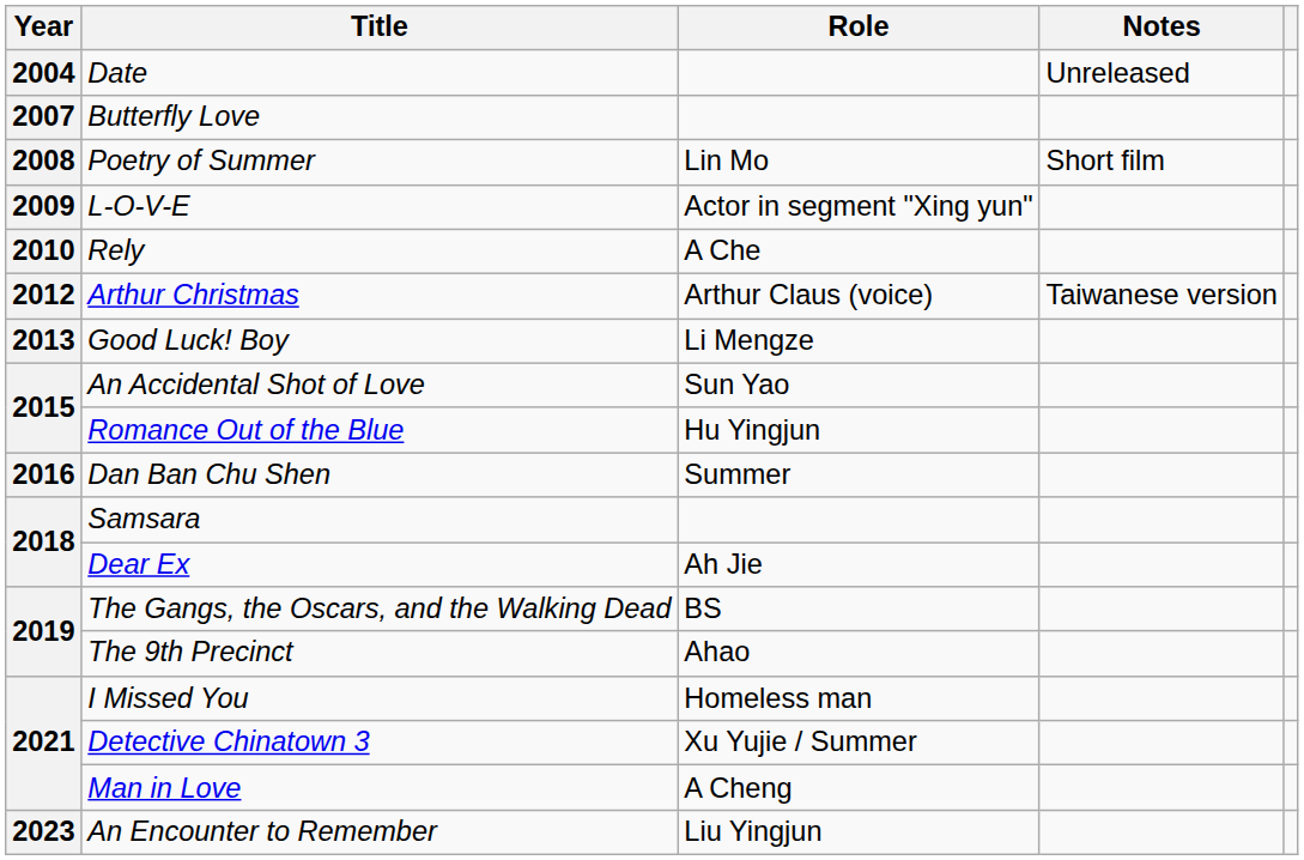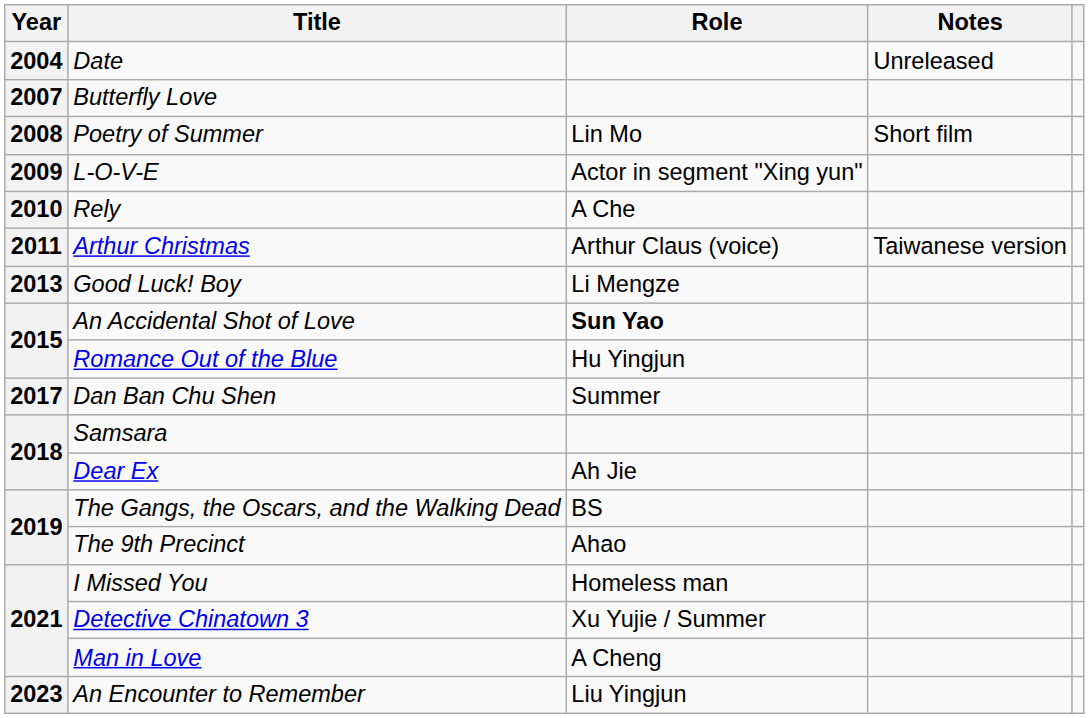 <table class="wikitable plainrowheaders sortable"  style=font-size:100%>
 <tr>
 <th scope="col">Year</th>
 <th scope="col">Title</th>
 <th scope="col">Role</th>
 <th scope="col" class="unsortable">Notes</th>
 <th scope="col" class="unsortable"></th>
 </tr>
 <tr>
 <th scope=row>2004</th>
 <td><em>Date</em></td>
 <td></td>
 <td>Unreleased</td>
 <td></td>
 </tr>
 <tr>
 <th scope=row>2007</th>
 <td><em>Butterfly Love</em></td>
 <td></td>
 <td></td>
 <td></td>
 </tr>
 <tr>
 <th scope=row>2008</th>
 <td><em>Poetry of Summer</em></td>
 <td>Lin Mo</td>
 <td>Short film</td>
 <td></td>
 </tr>
 <tr>
 <th scope=row>2009</th>
 <td><em>L-O-V-E</em></td>
 <td>Actor in segment "Xing yun"</td>
 <td></td>
 <td></td>
 </tr>
 <tr>
 <th scope=row>2010</th>
 <td><em>Rely</em></td>
 <td>A Che</td>
 <td></td>
 <td></td>
 </tr>
 <tr>
-<th scope=row>2012</th>
+<th scope=row>2011</th>
 <td><em><a href='#'>Arthur Christmas</a></em></td>
 <td>Arthur Claus (voice)</td>
 <td>Taiwanese version</td>
 <td></td>
 </tr>
 <tr>
 <th scope=row>2013</th>
 <td><em>Good Luck! Boy</em></td>
 <td>Li Mengze</td>
 <td></td>
 <td></td>
 </tr>
 <tr>
 <th scope=row rowspan="2">2015</th>
 <td><em>An Accidental Shot of Love</em></td>
-<td>Sun Yao</td>
+<td><strong>Sun Yao</strong></td>
 <td></td>
 <td></td>
 </tr>
 <tr>
 <td><em><a href='#'>Romance Out of the Blue</a></em></td>
 <td>Hu Yingjun</td>
 <td></td>
 <td></td>
 </tr>
 <tr>
-<th scope=row>2016</th>
+<th scope=row>2017</th>
 <td><em>Dan Ban Chu Shen</em></td>
 <td>Summer</td>
 <td></td>
 <td></td>
 </tr>
 <tr>
 <th scope=row rowspan="2">2018</th>
 <td><em>Samsara</em></td>
 <td></td>
 <td></td>
 <td></td>
 </tr>
 <tr>
 <td><em><a href='#'>Dear Ex</a></em></td>
 <td>Ah Jie</td>
 <td></td>
 <td></td>
 </tr>
 <tr>
 <th scope=row rowspan="2">2019</th>
 <td><em>The Gangs, the Oscars, and the Walking Dead</em></td>
 <td>BS</td>
 <td></td>
 <td></td>
 </tr>
 <tr>
 <td><em>The 9th Precinct</em></td>
 <td>Ahao</td>
 <td></td>
 <td></td>
 </tr>
 <tr>
 <th scope=row rowspan="3">2021</th>
 <td><em>I Missed You</em></td>
 <td>Homeless man</td>
 <td></td>
 <td></td>
 </tr>
 <tr>
 <td><em><a href='#'>Detective Chinatown 3</a></em></td>
 <td>Xu Yujie / Summer</td>
 <td></td>
 <td></td>
 </tr>
 <tr>
 <td><em><a href='#'>Man in Love</a></em></td>
 <td>A Cheng</td>
 <td></td>
 <td></td>
 </tr>
 <tr>
 <th scope=row>2023</th>
 <td><em>An Encounter to Remember</em></td>
 <td>Liu Yingjun</td>
 <td></td>
 <td></td>
 </tr>
 </table>
